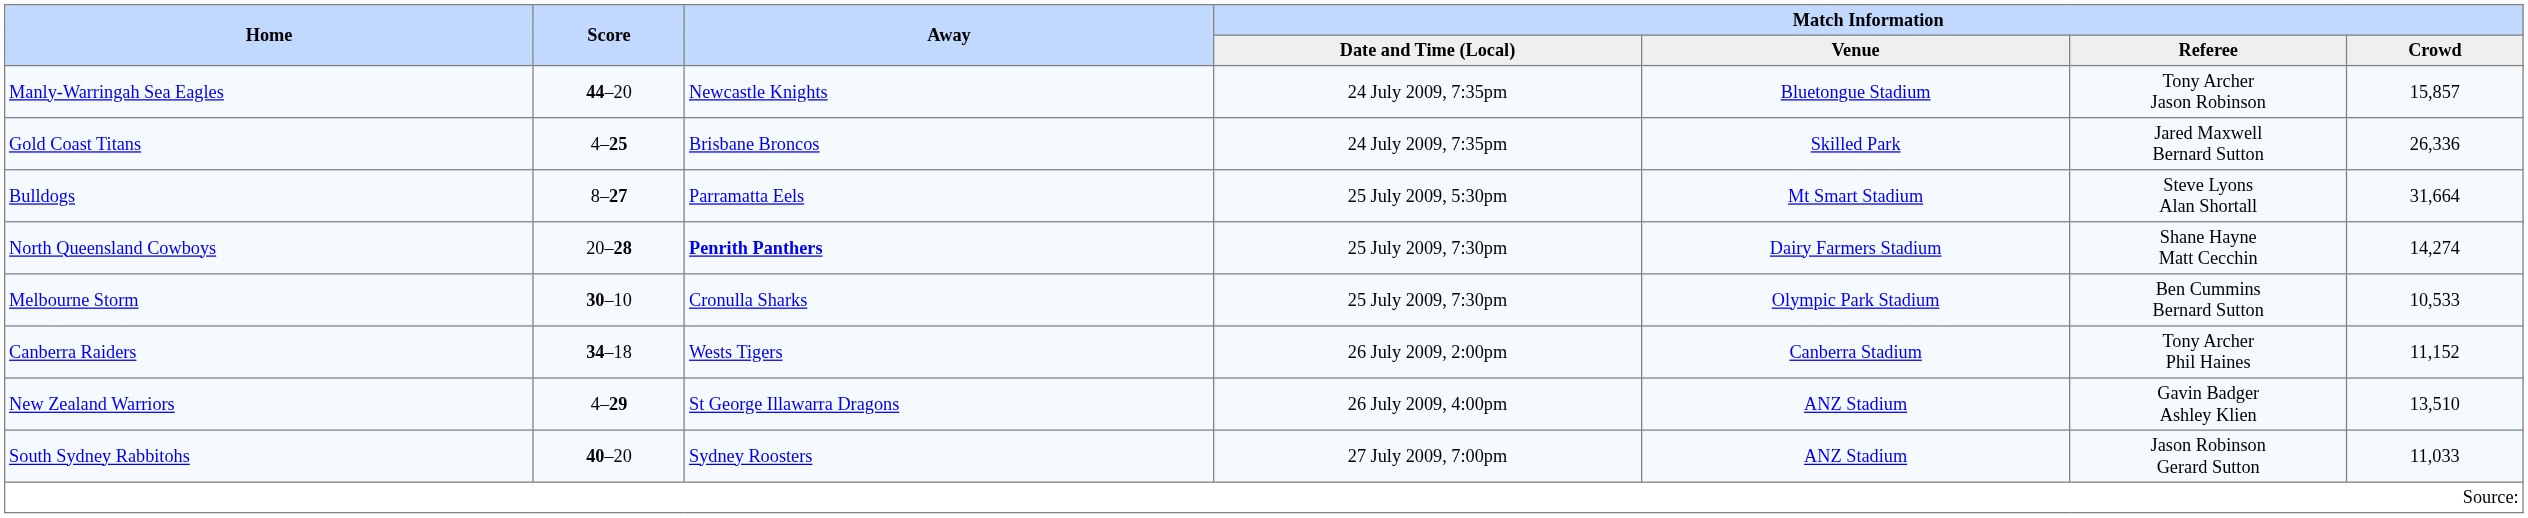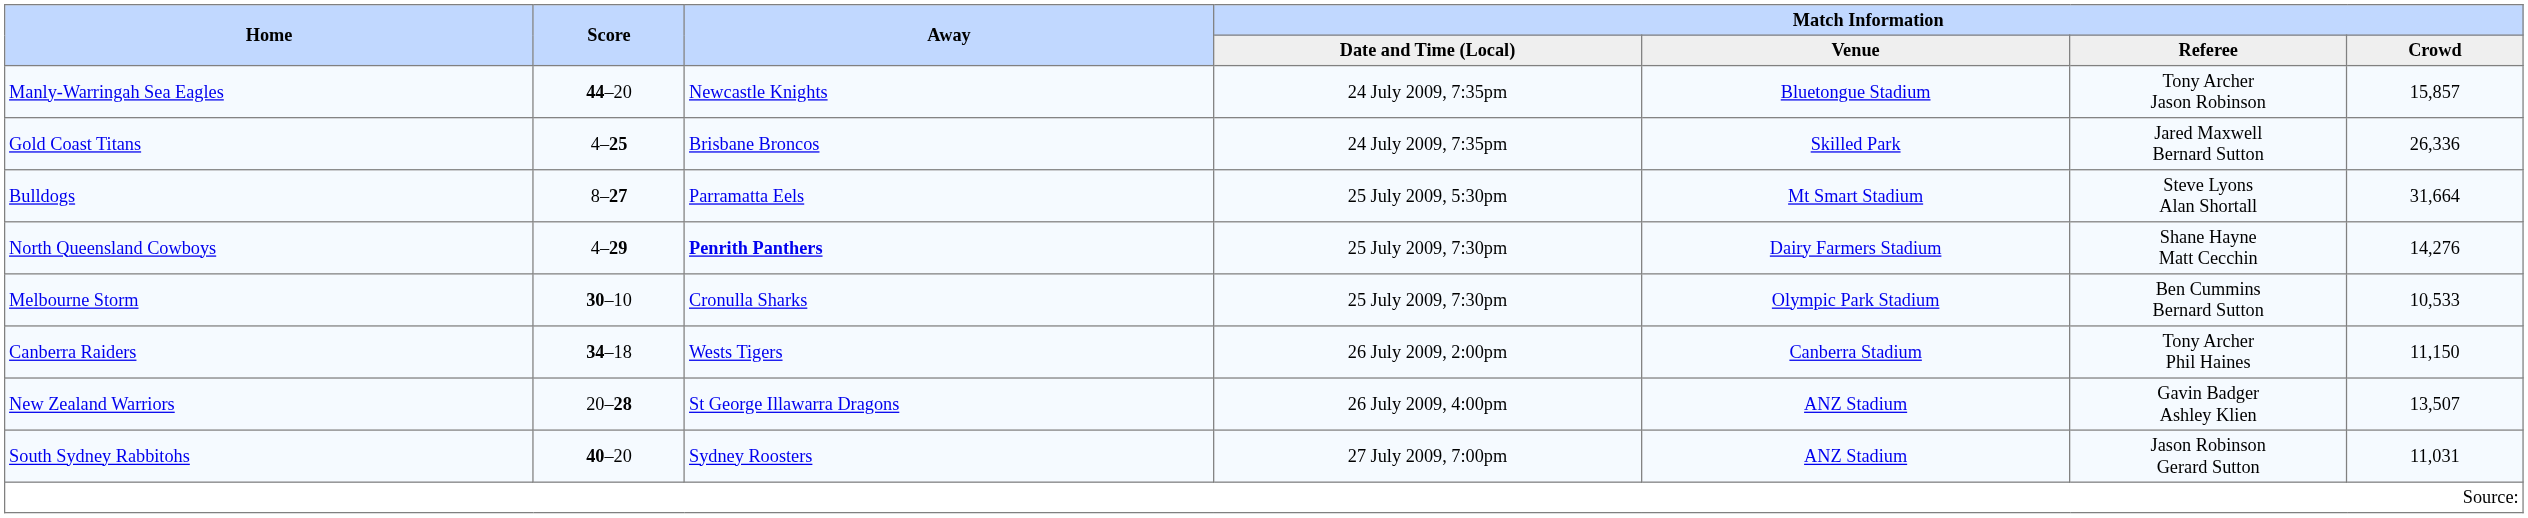 <table border="1" cellpadding="3" cellspacing="0" style="border-collapse:collapse; font-size:90%; width:100%;">
 <tr style="background:#c1d8ff;">
 <th rowspan="2" style="width:21%;">Home</th>
 <th rowspan="2" style="width:6%;">Score</th>
 <th rowspan="2" style="width:21%;">Away</th>
 <th colspan=6>Match Information</th>
 </tr>
 <tr style="background:#efefef;">
 <th width=17%>Date and Time (Local)</th>
 <th width=17%>Venue</th>
 <th width=11%>Referee</th>
 <th width=7%>Crowd</th>
 </tr>
 <tr style="text-align:center; background:#f5faff;">
 <td align=left> <a href='#'>Manly-Warringah Sea Eagles</a></td>
 <td><strong>44</strong>–20</td>
 <td align=left> <a href='#'>Newcastle Knights</a></td>
 <td>24 July 2009, 7:35pm</td>
 <td><a href='#'>Bluetongue Stadium</a></td>
 <td>Tony Archer<br>Jason Robinson</td>
 <td>15,857</td>
 </tr>
 <tr style="text-align:center; background:#f5faff;">
 <td align=left> <a href='#'>Gold Coast Titans</a></td>
 <td>4–<strong>25</strong></td>
 <td align=left> <a href='#'>Brisbane Broncos</a></td>
 <td>24 July 2009, 7:35pm</td>
 <td><a href='#'>Skilled Park</a></td>
 <td>Jared Maxwell<br>Bernard Sutton</td>
 <td>26,336</td>
 </tr>
 <tr style="text-align:center; background:#f5faff;">
 <td align=left> <a href='#'>Bulldogs</a></td>
 <td>8–<strong>27</strong></td>
 <td align=left> <a href='#'>Parramatta Eels</a></td>
 <td>25 July 2009, 5:30pm</td>
 <td><a href='#'>Mt Smart Stadium</a></td>
 <td>Steve Lyons<br>Alan Shortall</td>
 <td>31,664</td>
 </tr>
 <tr style="text-align:center; background:#f5faff;">
 <td align=left> <a href='#'>North Queensland Cowboys</a></td>
-<td>20–<strong>28</strong></td>
+<td>4–<strong>29</strong></td>
 <td align=left><strong> <a href='#'>Penrith Panthers</a></strong></td>
 <td>25 July 2009, 7:30pm</td>
 <td><a href='#'>Dairy Farmers Stadium</a></td>
 <td>Shane Hayne<br>Matt Cecchin</td>
-<td>14,274</td>
+<td>14,276</td>
 </tr>
 <tr style="text-align:center; background:#f5faff;">
 <td align=left> <a href='#'>Melbourne Storm</a></td>
 <td><strong>30</strong>–10</td>
 <td align=left> <a href='#'>Cronulla Sharks</a></td>
 <td>25 July 2009, 7:30pm</td>
 <td><a href='#'>Olympic Park Stadium</a></td>
 <td>Ben Cummins<br>Bernard Sutton</td>
 <td>10,533</td>
 </tr>
 <tr style="text-align:center; background:#f5faff;">
 <td align=left> <a href='#'>Canberra Raiders</a></td>
 <td><strong>34</strong>–18</td>
 <td align=left> <a href='#'>Wests Tigers</a></td>
 <td>26 July 2009, 2:00pm</td>
 <td><a href='#'>Canberra Stadium</a></td>
 <td>Tony Archer<br>Phil Haines</td>
-<td>11,152</td>
+<td>11,150</td>
 </tr>
 <tr style="text-align:center; background:#f5faff;">
 <td align=left> <a href='#'>New Zealand Warriors</a></td>
-<td>4–<strong>29</strong></td>
+<td>20–<strong>28</strong></td>
 <td align=left> <a href='#'>St George Illawarra Dragons</a></td>
 <td>26 July 2009, 4:00pm</td>
 <td><a href='#'>ANZ Stadium</a></td>
 <td>Gavin Badger<br>Ashley Klien</td>
-<td>13,510</td>
+<td>13,507</td>
 </tr>
 <tr style="text-align:center; background:#f5faff;">
 <td align=left> <a href='#'>South Sydney Rabbitohs</a></td>
 <td><strong>40</strong>–20</td>
 <td align=left> <a href='#'>Sydney Roosters</a></td>
 <td>27 July 2009, 7:00pm</td>
 <td><a href='#'>ANZ Stadium</a></td>
 <td>Jason Robinson<br>Gerard Sutton</td>
-<td>11,033</td>
+<td>11,031</td>
 </tr>
 <tr>
 <td colspan="7" style="text-align:right;">Source: </td>
 </tr>
 </table>
